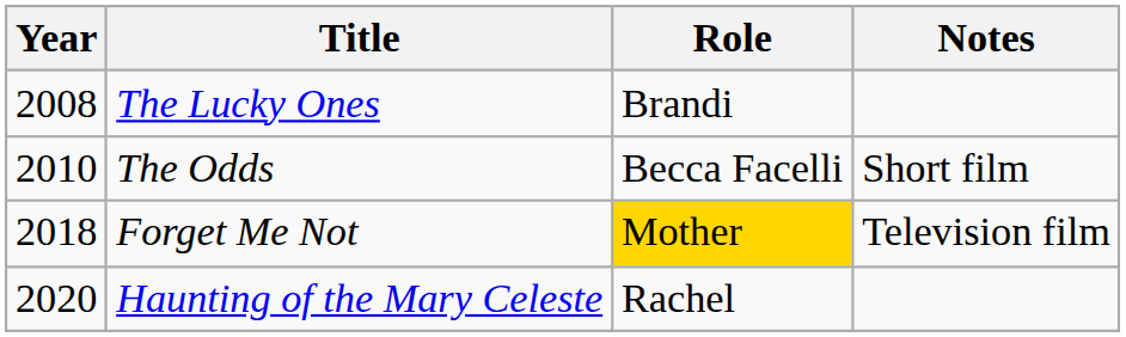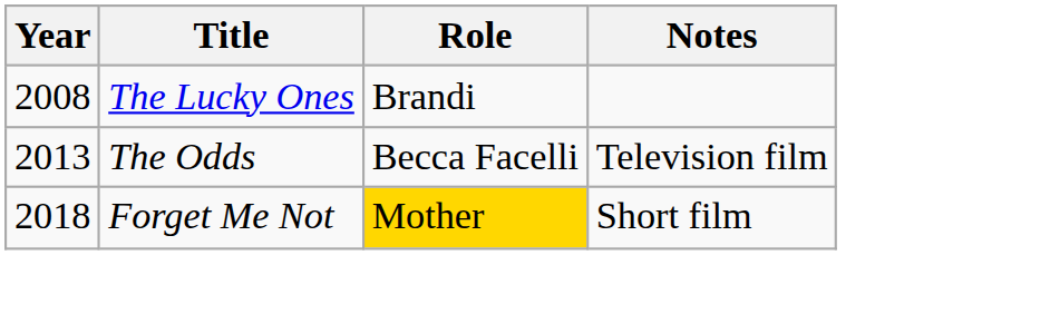 <table class="wikitable">
 <tr>
 <th>Year</th>
 <th>Title</th>
 <th>Role</th>
 <th>Notes</th>
 </tr>
 <tr>
 <td>2008</td>
 <td><em><a href='#'>The Lucky Ones</a></em></td>
 <td>Brandi</td>
 <td></td>
 </tr>
 <tr>
-<td>2010</td>
+<td>2013</td>
 <td><em>The Odds</em></td>
 <td>Becca Facelli</td>
-<td>Short film</td>
+<td>Television film</td>
 </tr>
 <tr>
 <td>2018</td>
 <td><em>Forget Me Not</em></td>
 <td style="background: gold;">Mother</td>
-<td>Television film</td>
-</tr>
-<tr>
-<td>2020</td>
-<td><em><a href='#'>Haunting of the Mary Celeste</a></em></td>
-<td>Rachel</td>
-<td></td>
+<td>Short film</td>
 </tr>
 </table>
